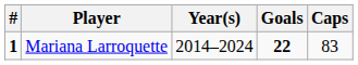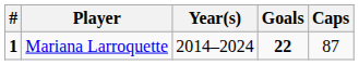 <table class="wikitable sortable">
 <tr>
 <th width =>#</th>
 <th width =>Player</th>
 <th width =>Year(s)</th>
 <th width =>Goals</th>
 <th width =>Caps</th>
 </tr>
 <tr>
 <td align=center><strong>1</strong></td>
 <td><a href='#'>Mariana Larroquette</a></td>
 <td>2014–2024</td>
 <td align=center><strong>22</strong></td>
-<td align=center>83<br></td>
+<td align=center>87<br></td>
 </tr>
 </table>
